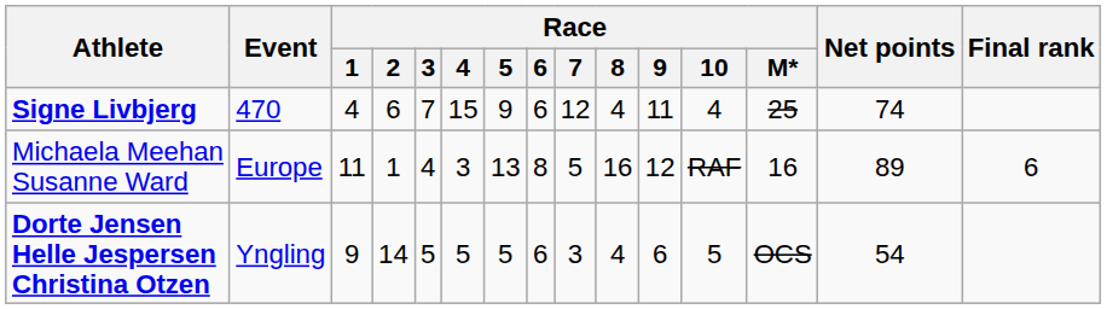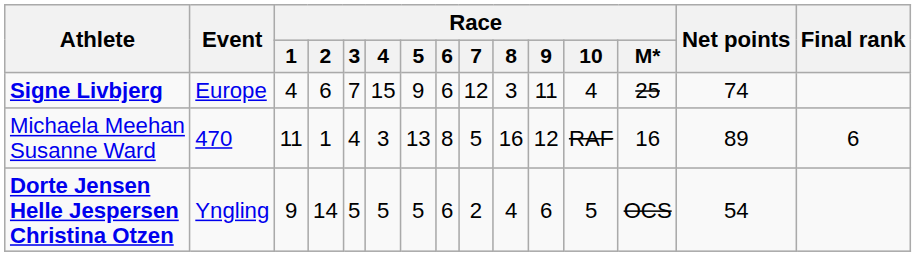 <table class="wikitable" style="font-size:90%">
 <tr>
 <th rowspan=2>Athlete</th>
 <th rowspan=2>Event</th>
 <th colspan=11>Race</th>
 <th rowspan=2>Net points</th>
 <th rowspan=2>Final rank</th>
 </tr>
 <tr style="font-size:95%">
 <th>1</th>
 <th>2</th>
 <th>3</th>
 <th>4</th>
 <th>5</th>
 <th>6</th>
 <th>7</th>
 <th>8</th>
 <th>9</th>
 <th>10</th>
 <th>M*</th>
 </tr>
 <tr align=center>
 <td align=left><strong><a href='#'>Signe Livbjerg</a></strong></td>
-<td align=left><a href='#'>470</a></td>
+<td align=left><a href='#'>Europe</a></td>
 <td>4</td>
 <td>6</td>
 <td>7</td>
 <td>15</td>
 <td>9</td>
 <td>6</td>
 <td>12</td>
-<td>4</td>
+<td>3</td>
 <td>11</td>
 <td>4</td>
 <td><s>25</s></td>
 <td>74</td>
 <td></td>
 </tr>
 <tr align=center>
 <td align=left><a href='#'>Michaela Meehan</a><br><a href='#'>Susanne Ward</a></td>
-<td align=left><a href='#'>Europe</a></td>
+<td align=left><a href='#'>470</a></td>
 <td>11</td>
 <td>1</td>
 <td>4</td>
 <td>3</td>
 <td>13</td>
 <td>8</td>
 <td>5</td>
 <td>16</td>
 <td>12</td>
 <td><s>RAF</s></td>
 <td>16</td>
 <td>89</td>
 <td>6</td>
 </tr>
 <tr align=center>
 <td align=left><strong><a href='#'>Dorte Jensen</a><br><a href='#'>Helle Jespersen</a><br><a href='#'>Christina Otzen</a></strong></td>
 <td align=left><a href='#'>Yngling</a></td>
 <td>9</td>
 <td>14</td>
 <td>5</td>
 <td>5</td>
 <td>5</td>
 <td>6</td>
-<td>3</td>
+<td>2</td>
 <td>4</td>
 <td>6</td>
 <td>5</td>
 <td><s>OCS</s></td>
 <td>54</td>
 <td></td>
 </tr>
 </table>
